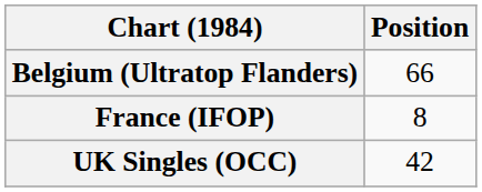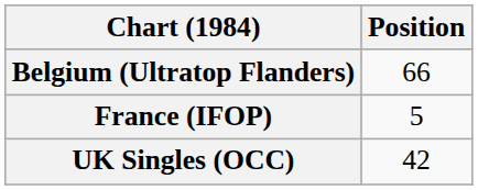 <table class="wikitable sortable plainrowheaders" style="text-align:center">
 <tr>
 <th>Chart (1984)</th>
 <th>Position</th>
 </tr>
 <tr>
 <th scope="row">Belgium (Ultratop Flanders)</th>
 <td>66</td>
 </tr>
 <tr>
 <th scope="row">France (IFOP)</th>
-<td>8</td>
+<td>5</td>
 </tr>
 <tr>
 <th scope="row">UK Singles (OCC)</th>
 <td>42</td>
 </tr>
 </table>
